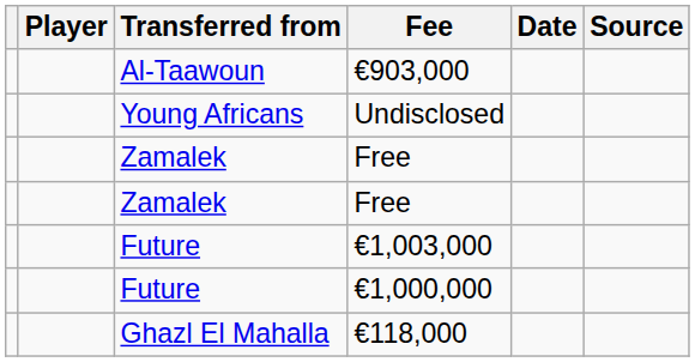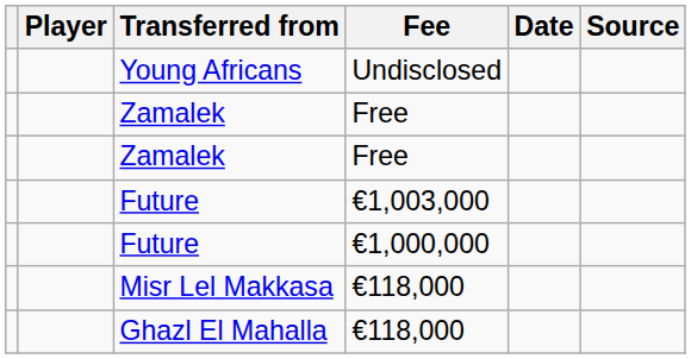 <table class="wikitable plainrowheaders sortable">
 <tr>
 <th></th>
 <th scope="col">Player</th>
 <th>Transferred from</th>
 <th style="width: 65px;">Fee</th>
 <th scope="col">Date</th>
 <th scope="col">Source</th>
-</tr>
-<tr>
-<td align="center"></td>
-<td></td>
-<td> <a href='#'>Al-Taawoun</a></td>
-<td>€903,000</td>
-<td></td>
-<td></td>
 </tr>
 <tr>
 <td align="center"></td>
 <td></td>
 <td> <a href='#'>Young Africans</a></td>
 <td>Undisclosed</td>
 <td></td>
 <td></td>
 </tr>
 <tr>
 <td align="center"></td>
 <td></td>
 <td> <a href='#'>Zamalek</a></td>
 <td>Free</td>
 <td></td>
 <td></td>
 </tr>
 <tr>
 <td align="center"></td>
 <td></td>
 <td> <a href='#'>Zamalek</a></td>
 <td>Free</td>
 <td></td>
 <td></td>
 </tr>
 <tr>
 <td align="center"></td>
 <td></td>
 <td> <a href='#'>Future</a></td>
 <td>€1,003,000</td>
 <td></td>
 <td></td>
 </tr>
 <tr>
 <td align="center"></td>
 <td></td>
 <td> <a href='#'>Future</a></td>
 <td>€1,000,000</td>
 <td></td>
 <td></td>
 </tr>
 <tr>
 <td align="center"></td>
 <td></td>
+<td> <a href='#'>Misr Lel Makkasa</a></td>
+<td>€118,000</td>
+<td></td>
+<td></td>
+</tr>
+<tr>
+<td align="center"></td>
+<td></td>
 <td> <a href='#'>Ghazl El Mahalla</a></td>
 <td>€118,000</td>
 <td></td>
 <td></td>
 </tr>
 </table>
